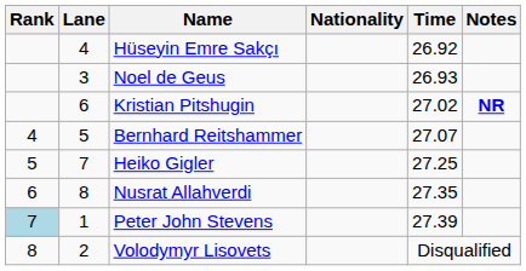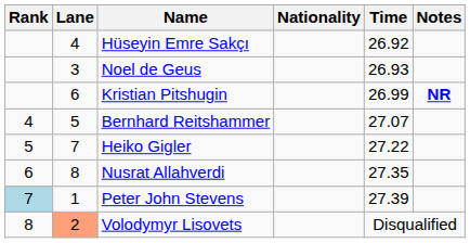 <table class="wikitable sortable" style="text-align:center">
 <tr>
 <th>Rank</th>
 <th>Lane</th>
 <th>Name</th>
 <th>Nationality</th>
 <th>Time</th>
 <th>Notes</th>
 </tr>
 <tr>
 <td></td>
 <td>4</td>
 <td align=left><a href='#'>Hüseyin Emre Sakçı</a></td>
 <td align=left></td>
 <td>26.92</td>
 <td></td>
 </tr>
 <tr>
 <td></td>
 <td>3</td>
 <td align=left><a href='#'>Noel de Geus</a></td>
 <td align=left></td>
 <td>26.93</td>
 <td></td>
 </tr>
 <tr>
 <td></td>
 <td>6</td>
 <td align=left><a href='#'>Kristian Pitshugin</a></td>
 <td align=left></td>
-<td>27.02</td>
+<td>26.99</td>
 <td><strong><a href='#'>NR</a></strong></td>
 </tr>
 <tr>
 <td>4</td>
 <td>5</td>
 <td align=left><a href='#'>Bernhard Reitshammer</a></td>
 <td align=left></td>
 <td>27.07</td>
 <td></td>
 </tr>
 <tr>
 <td>5</td>
 <td>7</td>
 <td align=left><a href='#'>Heiko Gigler</a></td>
 <td align=left></td>
-<td>27.25</td>
+<td>27.22</td>
 <td></td>
 </tr>
 <tr>
 <td>6</td>
 <td>8</td>
 <td align=left><a href='#'>Nusrat Allahverdi</a></td>
 <td align=left></td>
 <td>27.35</td>
 <td></td>
 </tr>
 <tr>
 <td style="background: lightblue;">7</td>
 <td>1</td>
 <td align=left><a href='#'>Peter John Stevens</a></td>
 <td align=left></td>
 <td>27.39</td>
 <td></td>
 </tr>
 <tr>
 <td>8</td>
-<td>2</td>
+<td style="background: lightsalmon;">2</td>
 <td align=left><a href='#'>Volodymyr Lisovets</a></td>
 <td align=left></td>
 <td colspan=2>Disqualified</td>
 </tr>
 </table>
